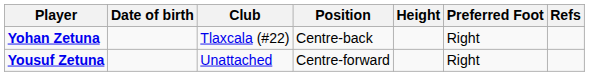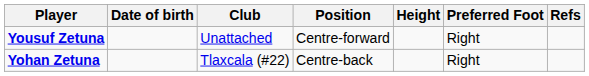 <table class="wikitable sortable">
 <tr>
 <th>Player</th>
 <th>Date of birth</th>
 <th>Club</th>
 <th>Position</th>
 <th>Height</th>
 <th>Preferred Foot</th>
 <th>Refs</th>
 </tr>
 <tr>
+<td><strong><a href='#'>Yousuf Zetuna</a></strong></td>
+<td></td>
+<td><a href='#'>Unattached</a></td>
+<td>Centre-forward</td>
+<td></td>
+<td>Right</td>
+<td></td>
+</tr>
+<tr>
 <td><strong><a href='#'>Yohan Zetuna</a></strong></td>
 <td></td>
 <td><a href='#'>Tlaxcala</a> (#22)</td>
 <td>Centre-back</td>
 <td></td>
 <td>Right</td>
 <td></td>
 </tr>
-<tr>
-<td><strong><a href='#'>Yousuf Zetuna</a></strong></td>
-<td></td>
-<td><a href='#'>Unattached</a></td>
-<td>Centre-forward</td>
-<td></td>
-<td>Right</td>
-<td></td>
-</tr>
 </table>
